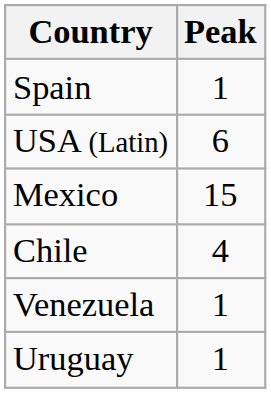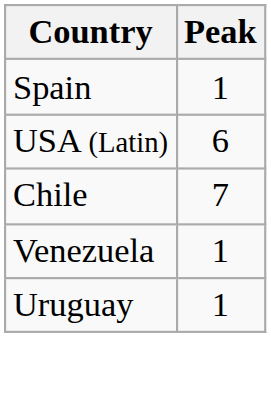 <table class="wikitable">
 <tr>
 <th>Country</th>
 <th>Peak</th>
 </tr>
 <tr>
 <td>Spain</td>
 <td align="center">1</td>
 </tr>
 <tr>
 <td>USA <small>(Latin)</small></td>
 <td align="center">6</td>
 </tr>
 <tr>
-<td>Mexico</td>
-<td align="center">15</td>
-</tr>
-<tr>
 <td>Chile</td>
-<td align="center">4</td>
+<td align="center">7</td>
 </tr>
 <tr>
 <td>Venezuela</td>
 <td align="center">1</td>
 </tr>
 <tr>
 <td>Uruguay</td>
 <td align="center">1</td>
 </tr>
 </table>
